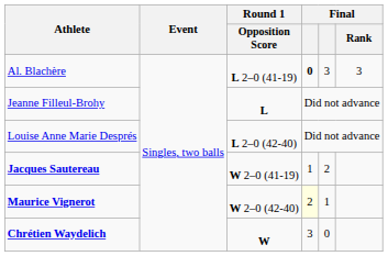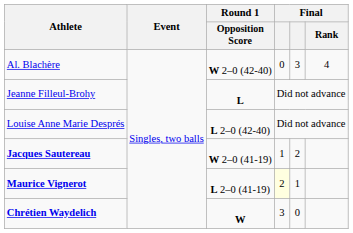 <table class="wikitable" style="font-size:90%">
 <tr>
 <th rowspan="2">Athlete</th>
 <th rowspan="2">Event</th>
 <th>Round 1</th>
 <th colspan=3>Final</th>
 </tr>
 <tr style="font-size:95%">
 <th>Opposition <br> Score</th>
 <th></th>
 <th></th>
 <th>Rank</th>
 </tr>
 <tr align=center>
 <td align=left><a href='#'>Al. Blachère</a></td>
 <td align=left rowspan=6><a href='#'>Singles, two balls</a></td>
-<td><br><strong>L</strong> 2–0 (41-19)</td>
-<td><strong>0</strong></td>
+<td><br><strong>W</strong> 2–0 (42-40)</td>
+<td>0</td>
 <td>3</td>
-<td>3</td>
+<td>4</td>
 </tr>
 <tr align=center>
 <td align=left><a href='#'>Jeanne Filleul-Brohy</a></td>
 <td><br><strong>L</strong> </td>
 <td colspan=3>Did not advance</td>
 </tr>
 <tr align=center>
 <td align=left><a href='#'>Louise Anne Marie Després</a></td>
 <td><br><strong>L</strong> 2–0 (42-40)</td>
 <td colspan=3>Did not advance</td>
 </tr>
 <tr align=center>
 <td align=left><strong><a href='#'>Jacques Sautereau</a></strong></td>
 <td><br><strong>W</strong> 2–0 (41-19)</td>
 <td>1</td>
 <td>2</td>
 <td></td>
 </tr>
 <tr align=center>
 <td align=left><strong><a href='#'>Maurice Vignerot</a></strong></td>
-<td><br><strong>W</strong> 2–0 (42-40)</td>
+<td><br><strong>L</strong> 2–0 (41-19)</td>
 <td style="background: lightyellow;">2</td>
 <td>1</td>
 <td></td>
 </tr>
 <tr align=center>
 <td align=left><strong><a href='#'>Chrétien Waydelich</a></strong></td>
 <td><br><strong>W</strong> </td>
 <td>3</td>
 <td>0</td>
 <td></td>
 </tr>
 </table>
